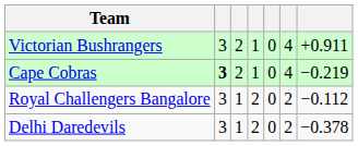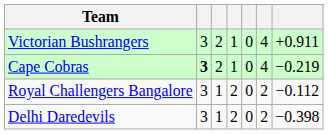 <table class="wikitable" style="text-align:center;">
 <tr>
 <th>Team</th>
 <th></th>
 <th></th>
 <th></th>
 <th></th>
 <th></th>
 <th></th>
 </tr>
 <tr bgcolor="#ccffcc">
 <td align=left><a href='#'>Victorian Bushrangers</a></td>
 <td>3</td>
 <td>2</td>
 <td>1</td>
 <td>0</td>
 <td>4</td>
 <td>+0.911</td>
 </tr>
 <tr bgcolor="#ccffcc">
 <td align=left><a href='#'>Cape Cobras</a></td>
 <td><strong>3</strong></td>
 <td>2</td>
 <td>1</td>
 <td>0</td>
 <td>4</td>
 <td>−0.219</td>
 </tr>
 <tr>
 <td align=left><a href='#'>Royal Challengers Bangalore</a></td>
 <td>3</td>
 <td>1</td>
 <td>2</td>
 <td>0</td>
 <td>2</td>
 <td>−0.112</td>
 </tr>
 <tr>
 <td align=left><a href='#'>Delhi Daredevils</a></td>
 <td>3</td>
 <td>1</td>
 <td>2</td>
 <td>0</td>
 <td>2</td>
-<td>−0.378</td>
+<td>−0.398</td>
 </tr>
 </table>
